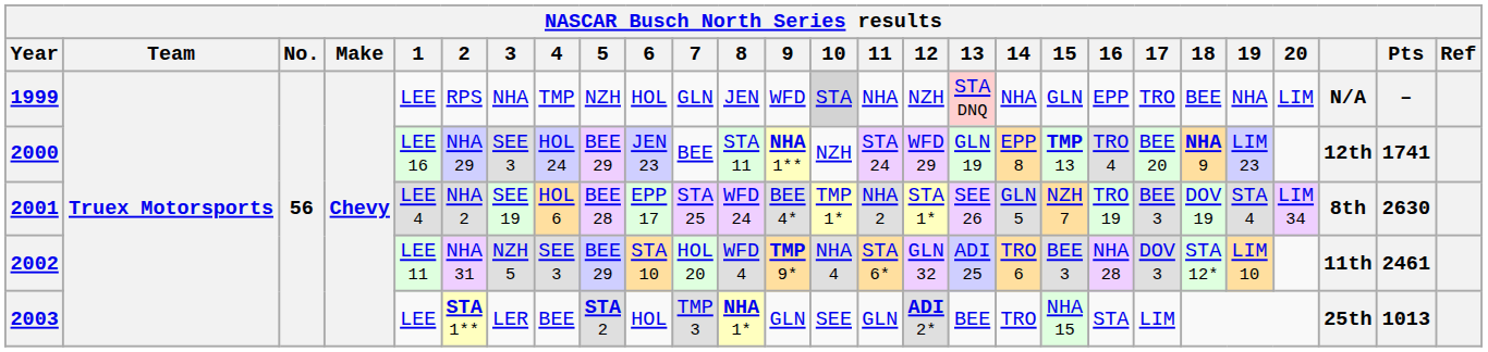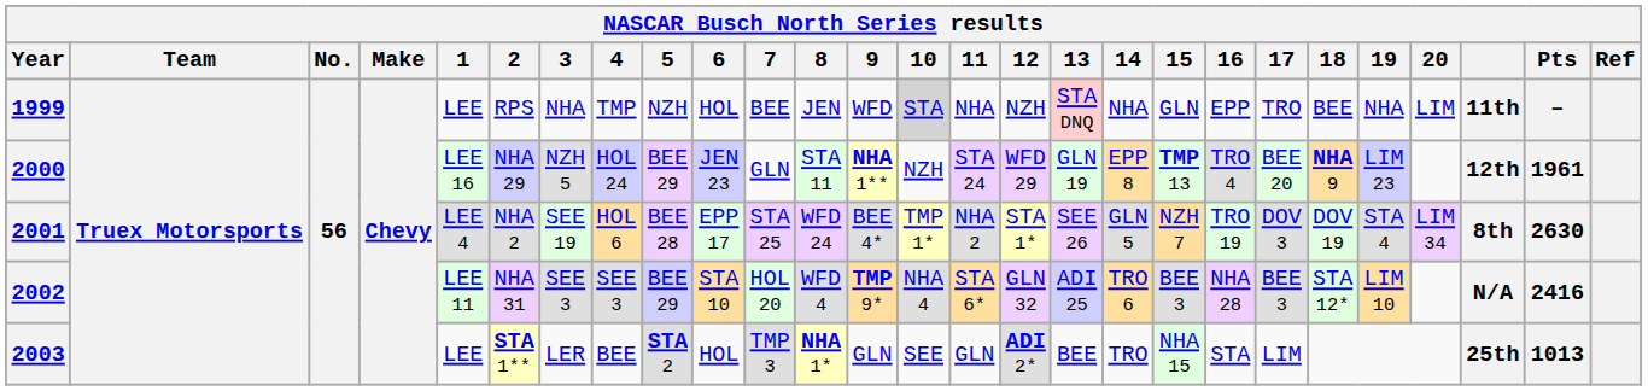 <table class="wikitable" style="text-align:center; font-size:75%">
 <tr>
 <th colspan=27><a href='#'>NASCAR Busch North Series</a> results</th>
 </tr>
 <tr>
 <th>Year</th>
 <th>Team</th>
 <th>No.</th>
 <th>Make</th>
 <th>1</th>
 <th>2</th>
 <th>3</th>
 <th>4</th>
 <th>5</th>
 <th>6</th>
 <th>7</th>
 <th>8</th>
 <th>9</th>
 <th>10</th>
 <th>11</th>
 <th>12</th>
 <th>13</th>
 <th>14</th>
 <th>15</th>
 <th>16</th>
 <th>17</th>
 <th>18</th>
 <th>19</th>
 <th>20</th>
 <th></th>
 <th>Pts</th>
 <th>Ref</th>
 </tr>
 <tr>
 <th><a href='#'>1999</a></th>
 <th rowspan=5><a href='#'>Truex Motorsports</a></th>
 <th rowspan=5>56</th>
 <th rowspan=5><a href='#'>Chevy</a></th>
 <td><a href='#'>LEE</a></td>
 <td><a href='#'>RPS</a></td>
 <td><a href='#'>NHA</a></td>
 <td><a href='#'>TMP</a></td>
 <td><a href='#'>NZH</a></td>
 <td><a href='#'>HOL</a></td>
-<td><a href='#'>GLN</a></td>
+<td><a href='#'>BEE</a></td>
 <td><a href='#'>JEN</a></td>
 <td><a href='#'>WFD</a></td>
 <td style="background: lightgrey;"><a href='#'>STA</a></td>
 <td><a href='#'>NHA</a></td>
 <td><a href='#'>NZH</a></td>
 <td style="background:#FFCFCF;"><a href='#'>STA</a><br><small>DNQ</small></td>
 <td><a href='#'>NHA</a></td>
 <td><a href='#'>GLN</a></td>
 <td><a href='#'>EPP</a></td>
 <td><a href='#'>TRO</a></td>
 <td><a href='#'>BEE</a></td>
 <td><a href='#'>NHA</a></td>
 <td><a href='#'>LIM</a></td>
-<th>N/A</th>
+<th>11th</th>
 <th>–</th>
 <th></th>
 </tr>
 <tr>
 <th><a href='#'>2000</a></th>
 <td style="background:#DFFFDF;"><a href='#'>LEE</a><br><small>16</small></td>
 <td style="background:#CFCFFF;"><a href='#'>NHA</a><br><small>29</small></td>
-<td style="background:#DFDFDF;"><a href='#'>SEE</a><br><small>3</small></td>
+<td style="background:#DFDFDF;"><a href='#'>NZH</a><br><small>5</small></td>
 <td style="background:#CFCFFF;"><a href='#'>HOL</a><br><small>24</small></td>
 <td style="background:#EFCFFF;"><a href='#'>BEE</a><br><small>29</small></td>
 <td style="background:#CFCFFF;"><a href='#'>JEN</a><br><small>23</small></td>
-<td><a href='#'>BEE</a></td>
+<td><a href='#'>GLN</a></td>
 <td style="background:#DFFFDF;"><a href='#'>STA</a><br><small>11</small></td>
 <td style="background:#FFFFBF;"><strong><a href='#'>NHA</a></strong><br><small>1**</small></td>
 <td><a href='#'>NZH</a></td>
 <td style="background:#EFCFFF;"><a href='#'>STA</a><br><small>24</small></td>
 <td style="background:#EFCFFF;"><a href='#'>WFD</a><br><small>29</small></td>
 <td style="background:#DFFFDF;"><a href='#'>GLN</a><br><small>19</small></td>
 <td style="background:#FFDF9F;"><a href='#'>EPP</a><br><small>8</small></td>
 <td style="background:#DFFFDF;"><strong><a href='#'>TMP</a></strong><br><small>13</small></td>
 <td style="background:#DFDFDF;"><a href='#'>TRO</a><br><small>4</small></td>
 <td style="background:#DFFFDF;"><a href='#'>BEE</a><br><small>20</small></td>
 <td style="background:#FFDF9F;"><strong><a href='#'>NHA</a></strong><br><small>9</small></td>
 <td style="background:#CFCFFF;"><a href='#'>LIM</a><br><small>23</small></td>
 <td></td>
 <th>12th</th>
-<th>1741</th>
+<th>1961</th>
 <th></th>
 </tr>
 <tr>
 <th><a href='#'>2001</a></th>
 <td style="background:#DFDFDF;"><a href='#'>LEE</a><br><small>4</small></td>
 <td style="background:#DFDFDF;"><a href='#'>NHA</a><br><small>2</small></td>
 <td style="background:#DFFFDF;"><a href='#'>SEE</a><br><small>19</small></td>
 <td style="background:#FFDF9F;"><a href='#'>HOL</a><br><small>6</small></td>
 <td style="background:#EFCFFF;"><a href='#'>BEE</a><br><small>28</small></td>
 <td style="background:#DFFFDF;"><a href='#'>EPP</a><br><small>17</small></td>
 <td style="background:#EFCFFF;"><a href='#'>STA</a><br><small>25</small></td>
 <td style="background:#EFCFFF;"><a href='#'>WFD</a><br><small>24</small></td>
 <td style="background:#DFDFDF;"><a href='#'>BEE</a><br><small>4*</small></td>
 <td style="background:#FFFFBF;"><a href='#'>TMP</a><br><small>1*</small></td>
 <td style="background:#DFDFDF;"><a href='#'>NHA</a><br><small>2</small></td>
 <td style="background:#FFFFBF;"><a href='#'>STA</a><br><small>1*</small></td>
 <td style="background:#EFCFFF;"><a href='#'>SEE</a><br><small>26</small></td>
 <td style="background:#DFDFDF;"><a href='#'>GLN</a><br><small>5</small></td>
 <td style="background:#FFDF9F;"><a href='#'>NZH</a><br><small>7</small></td>
 <td style="background:#DFFFDF;"><a href='#'>TRO</a><br><small>19</small></td>
-<td style="background:#DFDFDF;"><a href='#'>BEE</a><br><small>3</small></td>
+<td style="background:#DFDFDF;"><a href='#'>DOV</a><br><small>3</small></td>
 <td style="background:#DFFFDF;"><a href='#'>DOV</a><br><small>19</small></td>
 <td style="background:#DFDFDF;"><a href='#'>STA</a><br><small>4</small></td>
 <td style="background:#EFCFFF;"><a href='#'>LIM</a><br><small>34</small></td>
 <th>8th</th>
 <th>2630</th>
 <th></th>
 </tr>
 <tr>
 <th><a href='#'>2002</a></th>
 <td style="background:#DFFFDF;"><a href='#'>LEE</a><br><small>11</small></td>
 <td style="background:#EFCFFF;"><a href='#'>NHA</a><br><small>31</small></td>
-<td style="background:#DFDFDF;"><a href='#'>NZH</a><br><small>5</small></td>
+<td style="background:#DFDFDF;"><a href='#'>SEE</a><br><small>3</small></td>
 <td style="background:#DFDFDF;"><a href='#'>SEE</a><br><small>3</small></td>
 <td style="background:#CFCFFF;"><a href='#'>BEE</a><br><small>29</small></td>
 <td style="background:#FFDF9F;"><a href='#'>STA</a><br><small>10</small></td>
 <td style="background:#DFFFDF;"><a href='#'>HOL</a><br><small>20</small></td>
 <td style="background:#DFDFDF;"><a href='#'>WFD</a><br><small>4</small></td>
 <td style="background:#FFDF9F;"><strong><a href='#'>TMP</a></strong><br><small>9*</small></td>
 <td style="background:#DFDFDF;"><a href='#'>NHA</a><br><small>4</small></td>
 <td style="background:#FFDF9F;"><a href='#'>STA</a><br><small>6*</small></td>
 <td style="background:#EFCFFF;"><a href='#'>GLN</a><br><small>32</small></td>
 <td style="background:#CFCFFF;"><a href='#'>ADI</a><br><small>25</small></td>
 <td style="background:#FFDF9F;"><a href='#'>TRO</a><br><small>6</small></td>
 <td style="background:#DFDFDF;"><a href='#'>BEE</a><br><small>3</small></td>
 <td style="background:#EFCFFF;"><a href='#'>NHA</a><br><small>28</small></td>
-<td style="background:#DFDFDF;"><a href='#'>DOV</a><br><small>3</small></td>
+<td style="background:#DFDFDF;"><a href='#'>BEE</a><br><small>3</small></td>
 <td style="background:#DFFFDF;"><a href='#'>STA</a><br><small>12*</small></td>
 <td style="background:#FFDF9F;"><a href='#'>LIM</a><br><small>10</small></td>
 <td></td>
-<th>11th</th>
-<th>2461</th>
+<th>N/A</th>
+<th>2416</th>
 <th></th>
 </tr>
 <tr>
 <th><a href='#'>2003</a></th>
 <td><a href='#'>LEE</a></td>
 <td style="background:#FFFFBF;"><strong><a href='#'>STA</a></strong><br><small>1**</small></td>
 <td><a href='#'>LER</a></td>
 <td><a href='#'>BEE</a></td>
 <td style="background:#DFDFDF;"><strong><a href='#'>STA</a></strong><br><small>2</small></td>
 <td><a href='#'>HOL</a></td>
 <td style="background:#DFDFDF;"><a href='#'>TMP</a><br><small>3</small></td>
 <td style="background:#FFFFBF;"><strong><a href='#'>NHA</a></strong><br><small>1*</small></td>
 <td><a href='#'>GLN</a></td>
 <td><a href='#'>SEE</a></td>
 <td><a href='#'>GLN</a></td>
 <td style="background:#DFDFDF;"><strong><a href='#'>ADI</a></strong><br><small>2*</small></td>
 <td><a href='#'>BEE</a></td>
 <td><a href='#'>TRO</a></td>
 <td style="background:#DFFFDF;"><a href='#'>NHA</a><br><small>15</small></td>
 <td><a href='#'>STA</a></td>
 <td><a href='#'>LIM</a></td>
 <td colspan=3></td>
 <th>25th</th>
 <th>1013</th>
 <th></th>
 </tr>
 </table>
